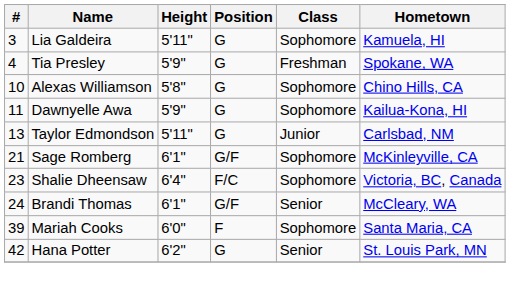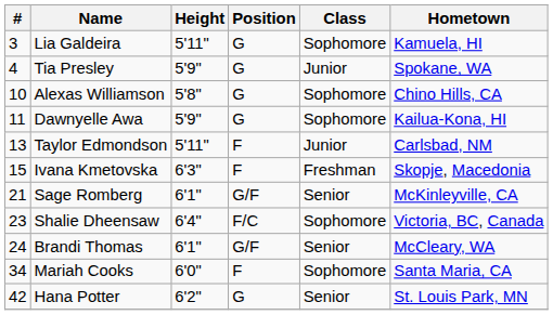 <table class="wikitable" style="font-size: 90%">
 <tr>
 <th>#</th>
 <th>Name</th>
 <th>Height</th>
 <th>Position</th>
 <th>Class</th>
 <th>Hometown</th>
 </tr>
 <tr>
 <td>3</td>
 <td>Lia Galdeira</td>
 <td>5'11"</td>
 <td>G</td>
 <td>Sophomore</td>
 <td><a href='#'>Kamuela, HI</a></td>
 </tr>
 <tr>
 <td>4</td>
 <td>Tia Presley</td>
 <td>5'9"</td>
 <td>G</td>
-<td>Freshman</td>
+<td>Junior</td>
 <td><a href='#'>Spokane, WA</a></td>
 </tr>
 <tr>
 <td>10</td>
 <td>Alexas Williamson</td>
 <td>5'8"</td>
 <td>G</td>
 <td>Sophomore</td>
 <td><a href='#'>Chino Hills, CA</a></td>
 </tr>
 <tr>
 <td>11</td>
 <td>Dawnyelle Awa</td>
 <td>5'9"</td>
 <td>G</td>
 <td>Sophomore</td>
 <td><a href='#'>Kailua-Kona, HI</a></td>
 </tr>
 <tr>
 <td>13</td>
 <td>Taylor Edmondson</td>
 <td>5'11"</td>
-<td>G</td>
+<td>F</td>
 <td>Junior</td>
 <td><a href='#'>Carlsbad, NM</a></td>
+</tr>
+<tr>
+<td>15</td>
+<td>Ivana Kmetovska</td>
+<td>6'3"</td>
+<td>F</td>
+<td>Freshman</td>
+<td><a href='#'>Skopje</a>, <a href='#'>Macedonia</a></td>
 </tr>
 <tr>
 <td>21</td>
 <td>Sage Romberg</td>
 <td>6'1"</td>
 <td>G/F</td>
-<td>Sophomore</td>
+<td>Senior</td>
 <td><a href='#'>McKinleyville, CA</a></td>
 </tr>
 <tr>
 <td>23</td>
 <td>Shalie Dheensaw</td>
 <td>6'4"</td>
 <td>F/C</td>
 <td>Sophomore</td>
 <td><a href='#'>Victoria, BC</a>, <a href='#'>Canada</a></td>
 </tr>
 <tr>
 <td>24</td>
 <td>Brandi Thomas</td>
 <td>6'1"</td>
 <td>G/F</td>
 <td>Senior</td>
 <td><a href='#'>McCleary, WA</a></td>
 </tr>
 <tr>
-<td>39</td>
+<td>34</td>
 <td>Mariah Cooks</td>
 <td>6'0"</td>
 <td>F</td>
 <td>Sophomore</td>
 <td><a href='#'>Santa Maria, CA</a></td>
 </tr>
 <tr>
 <td>42</td>
 <td>Hana Potter</td>
 <td>6'2"</td>
 <td>G</td>
 <td>Senior</td>
 <td><a href='#'>St. Louis Park, MN</a></td>
 </tr>
 <tr>
 </tr>
 </table>
